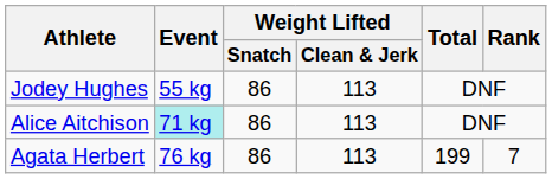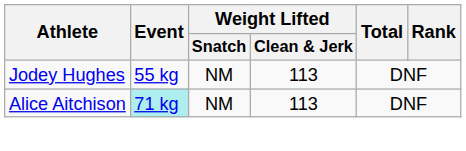 <table class="wikitable" style="font-size:90%; text-align:center">
 <tr>
 <th rowspan=2>Athlete</th>
 <th rowspan=2>Event</th>
 <th colspan="2">Weight Lifted</th>
 <th rowspan="2">Total</th>
 <th rowspan="2">Rank</th>
 </tr>
 <tr style="font-size:90%">
 <th>Snatch</th>
 <th>Clean & Jerk</th>
 </tr>
 <tr>
 <td align=left><a href='#'>Jodey Hughes</a></td>
 <td align=left><a href='#'>55 kg</a></td>
-<td>86</td>
+<td>NM</td>
 <td>113</td>
 <td colspan=2>DNF</td>
 </tr>
 <tr>
 <td align=left><a href='#'>Alice Aitchison</a></td>
 <td align=left style="background: paleturquoise;"><a href='#'>71 kg</a></td>
-<td>86</td>
+<td>NM</td>
 <td>113</td>
 <td colspan=2>DNF</td>
 </tr>
-<tr>
-<td align=left><a href='#'>Agata Herbert</a></td>
-<td align=left><a href='#'>76 kg</a></td>
-<td>86</td>
-<td>113</td>
-<td>199</td>
-<td>7</td>
-</tr>
 </table>
